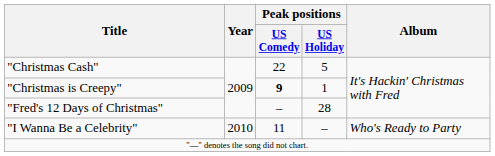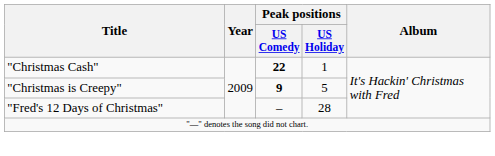 <table class="wikitable">
 <tr>
 <th scope="col" rowspan="2" style="width:20em;">Title</th>
 <th scope="col" rowspan="2">Year</th>
 <th scope="col" colspan="2">Peak positions</th>
 <th scope="col" rowspan="2" style="width:200px;">Album</th>
 </tr>
 <tr>
 <th scope="col" style="width:3em;font-size:90%"><a href='#'>US<br>Comedy</a><br></th>
 <th scope="col" style="width:3em;font-size:90%"><a href='#'>US<br>Holiday</a><br></th>
 </tr>
 <tr>
 <td>"Christmas Cash"</td>
 <td rowspan=3>2009</td>
-<td style="text-align:center;">22 </td>
-<td style="text-align:center;">5 </td>
+<td style="text-align:center;"><strong>22 </strong></td>
+<td style="text-align:center;">1 </td>
 <td rowspan=3><em>It's Hackin' Christmas with Fred</em></td>
 </tr>
 <tr>
 <td>"Christmas is Creepy"</td>
 <td style="text-align:center;"><strong>9 </strong></td>
-<td style="text-align:center;">1 </td>
+<td style="text-align:center;">5 </td>
 </tr>
 <tr>
 <td>"Fred's 12 Days of Christmas"</td>
 <td style="text-align:center;">– </td>
 <td style="text-align:center;">28 </td>
 </tr>
 <tr>
-<td>"I Wanna Be a Celebrity"</td>
-<td>2010</td>
-<td style="text-align:center;">11 </td>
-<td style="text-align:center;">– </td>
-<td><em>Who's Ready to Party</em></td>
-</tr>
-<tr>
 <td colspan="5" style="text-align:center; font-size:8pt;">"—" denotes the song did not chart.</td>
 </tr>
 </table>
